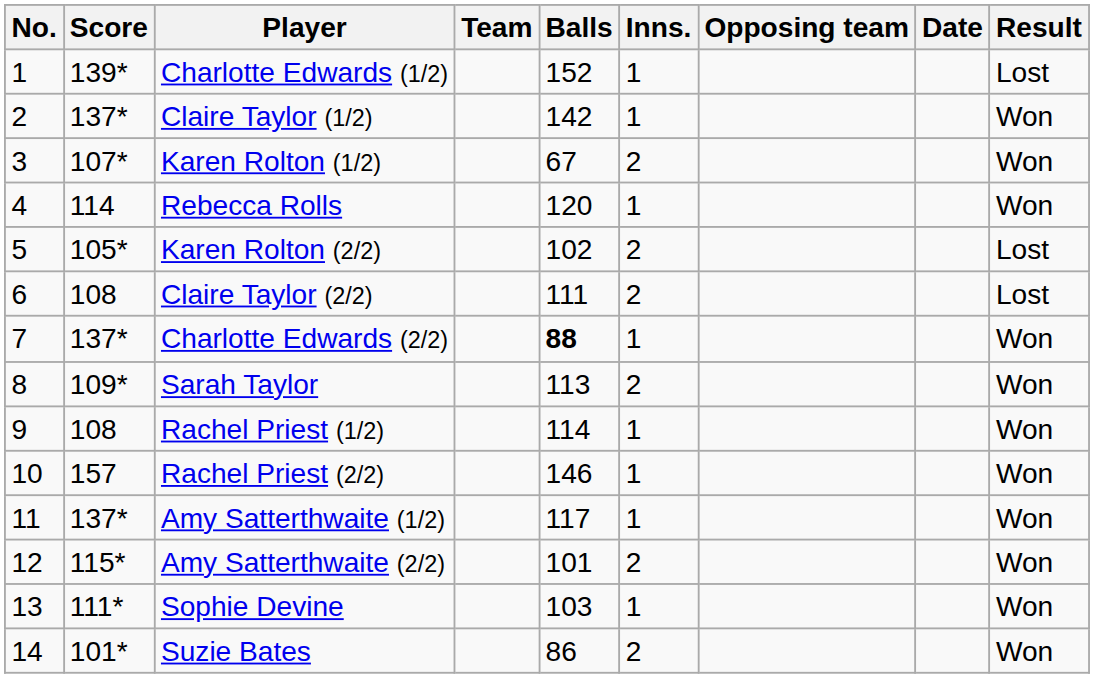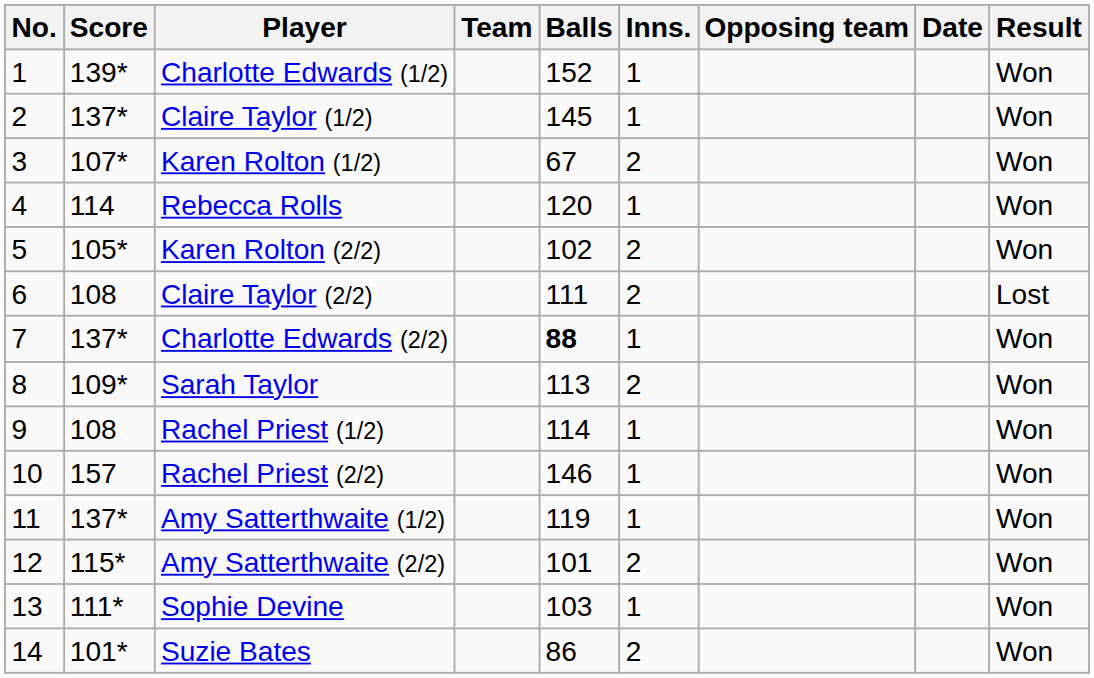 <table class="wikitable sortable" style="font-size:95%">
 <tr>
 <th>No.</th>
 <th>Score</th>
 <th>Player</th>
 <th>Team</th>
 <th>Balls</th>
 <th>Inns.</th>
 <th>Opposing team</th>
 <th>Date</th>
 <th>Result</th>
 </tr>
 <tr>
 <td>1</td>
 <td>139*</td>
 <td><a href='#'>Charlotte Edwards</a> <small>(1/2)</small></td>
 <td></td>
 <td> 152</td>
 <td>1</td>
 <td></td>
 <td></td>
-<td>Lost</td>
+<td>Won</td>
 </tr>
 <tr>
 <td>2</td>
 <td>137*</td>
 <td><a href='#'>Claire Taylor</a> <small>(1/2)</small></td>
 <td></td>
-<td> 142</td>
+<td> 145</td>
 <td>1</td>
 <td></td>
 <td></td>
 <td>Won</td>
 </tr>
 <tr>
 <td>3</td>
 <td>107*</td>
 <td><a href='#'>Karen Rolton</a> <small>(1/2)</small></td>
 <td></td>
 <td> 67</td>
 <td>2</td>
 <td></td>
 <td></td>
 <td>Won</td>
 </tr>
 <tr>
 <td>4</td>
 <td>114</td>
 <td><a href='#'>Rebecca Rolls</a></td>
 <td></td>
 <td> 120</td>
 <td>1</td>
 <td></td>
 <td></td>
 <td>Won</td>
 </tr>
 <tr>
 <td>5</td>
 <td>105*</td>
 <td><a href='#'>Karen Rolton</a> <small>(2/2)</small></td>
 <td></td>
 <td> 102</td>
 <td>2</td>
 <td></td>
 <td></td>
-<td>Lost</td>
+<td>Won</td>
 </tr>
 <tr>
 <td>6</td>
 <td>108</td>
 <td><a href='#'>Claire Taylor</a> <small>(2/2)</small></td>
 <td></td>
 <td> 111</td>
 <td>2</td>
 <td></td>
 <td></td>
 <td>Lost</td>
 </tr>
 <tr>
 <td>7</td>
 <td>137*</td>
 <td><a href='#'>Charlotte Edwards</a> <small>(2/2)</small></td>
 <td></td>
 <td><strong> 88</strong></td>
 <td>1</td>
 <td></td>
 <td></td>
 <td>Won</td>
 </tr>
 <tr>
 <td>8</td>
 <td>109*</td>
 <td><a href='#'>Sarah Taylor</a></td>
 <td></td>
 <td> 113</td>
 <td>2</td>
 <td></td>
 <td></td>
 <td>Won</td>
 </tr>
 <tr>
 <td>9</td>
 <td>108</td>
 <td><a href='#'>Rachel Priest</a> <small>(1/2)</small></td>
 <td></td>
 <td> 114</td>
 <td>1</td>
 <td></td>
 <td></td>
 <td>Won</td>
 </tr>
 <tr>
 <td>10</td>
 <td>157</td>
 <td><a href='#'>Rachel Priest</a> <small>(2/2)</small></td>
 <td></td>
 <td> 146</td>
 <td>1</td>
 <td></td>
 <td></td>
 <td>Won</td>
 </tr>
 <tr>
 <td>11</td>
 <td>137*</td>
 <td><a href='#'>Amy Satterthwaite</a> <small>(1/2)</small></td>
 <td></td>
-<td> 117</td>
+<td> 119</td>
 <td>1</td>
 <td></td>
 <td></td>
 <td>Won</td>
 </tr>
 <tr>
 <td>12</td>
 <td>115*</td>
 <td><a href='#'>Amy Satterthwaite</a> <small>(2/2)</small></td>
 <td></td>
 <td> 101</td>
 <td>2</td>
 <td></td>
 <td></td>
 <td>Won</td>
 </tr>
 <tr>
 <td>13</td>
 <td>111*</td>
 <td><a href='#'>Sophie Devine</a></td>
 <td></td>
 <td> 103</td>
 <td>1</td>
 <td></td>
 <td></td>
 <td>Won</td>
 </tr>
 <tr>
 <td>14</td>
 <td>101*</td>
 <td><a href='#'>Suzie Bates</a></td>
 <td></td>
 <td> 86</td>
 <td>2</td>
 <td></td>
 <td></td>
 <td>Won</td>
 </tr>
 </table>
